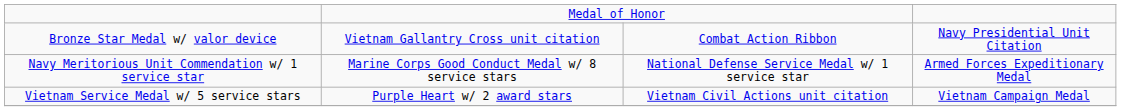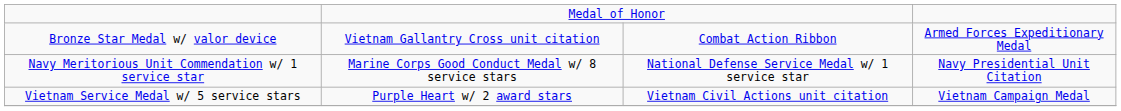 <table class="wikitable" style="margin:1em auto; text-align:center;">
 <tr>
 <td></td>
 <td colspan="2"><a href='#'>Medal of Honor</a></td>
 <td></td>
 </tr>
 <tr>
 <td><a href='#'>Bronze Star Medal</a> w/ <a href='#'>valor device</a></td>
 <td><a href='#'>Vietnam Gallantry Cross unit citation</a></td>
 <td><a href='#'>Combat Action Ribbon</a></td>
-<td><a href='#'>Navy Presidential Unit Citation</a></td>
+<td><a href='#'>Armed Forces Expeditionary Medal</a></td>
 </tr>
 <tr>
 <td><a href='#'>Navy Meritorious Unit Commendation</a> w/ 1 <a href='#'>service star</a></td>
 <td><a href='#'>Marine Corps Good Conduct Medal</a> w/ 8 service stars</td>
 <td><a href='#'>National Defense Service Medal</a> w/ 1 service star</td>
-<td><a href='#'>Armed Forces Expeditionary Medal</a></td>
+<td><a href='#'>Navy Presidential Unit Citation</a></td>
 </tr>
 <tr>
 <td><a href='#'>Vietnam Service Medal</a> w/ 5 service stars</td>
 <td><a href='#'>Purple Heart</a> w/ 2 <a href='#'>award stars</a></td>
 <td><a href='#'>Vietnam Civil Actions unit citation</a></td>
 <td><a href='#'>Vietnam Campaign Medal</a></td>
 </tr>
 <tr>
 </tr>
 </table>
